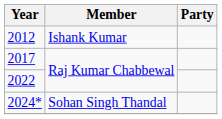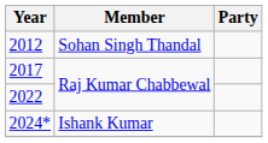 <table class="wikitable sortable">
 <tr>
 <th>Year</th>
 <th>Member</th>
 <th colspan="2">Party</th>
 </tr>
 <tr>
 <td><a href='#'>2012</a></td>
-<td><a href='#'>Ishank Kumar</a></td>
+<td><a href='#'>Sohan Singh Thandal</a></td>
 <td></td>
 </tr>
 <tr>
 <td><a href='#'>2017</a></td>
 <td rowspan=2><a href='#'>Raj Kumar Chabbewal</a></td>
 <td></td>
 </tr>
 <tr>
 <td><a href='#'>2022</a></td>
 </tr>
 <tr>
 <td><a href='#'>2024*</a></td>
-<td><a href='#'>Sohan Singh Thandal</a></td>
+<td><a href='#'>Ishank Kumar</a></td>
 <td></td>
 </tr>
 <tr>
 </tr>
 </table>
